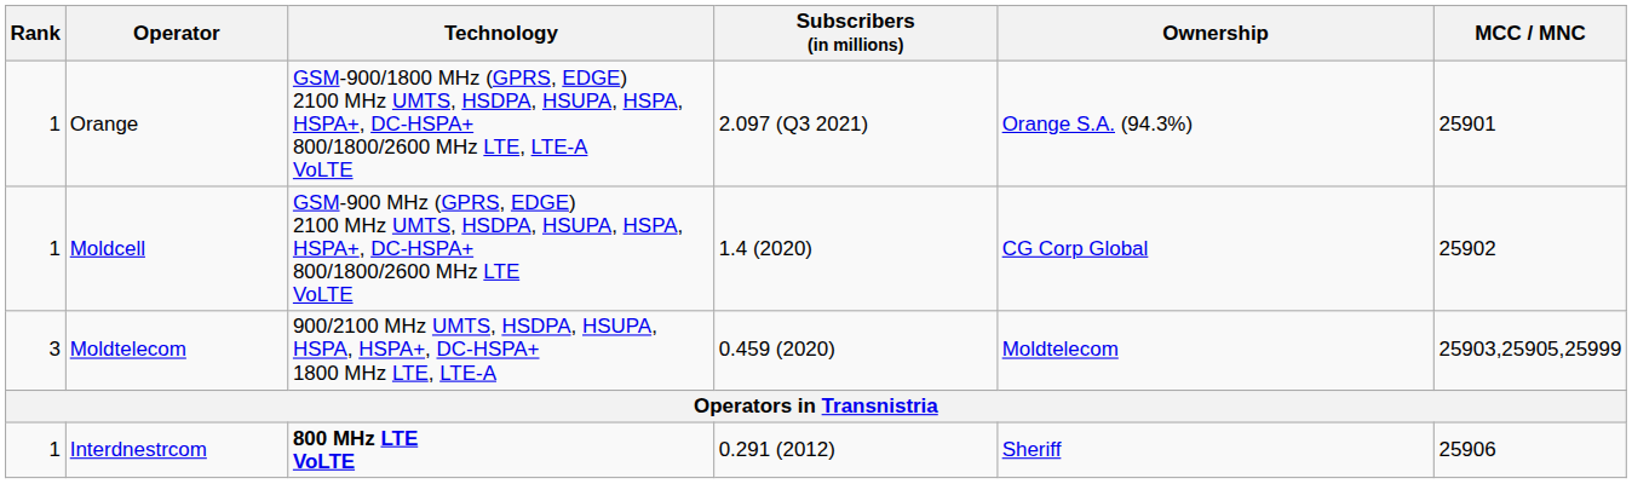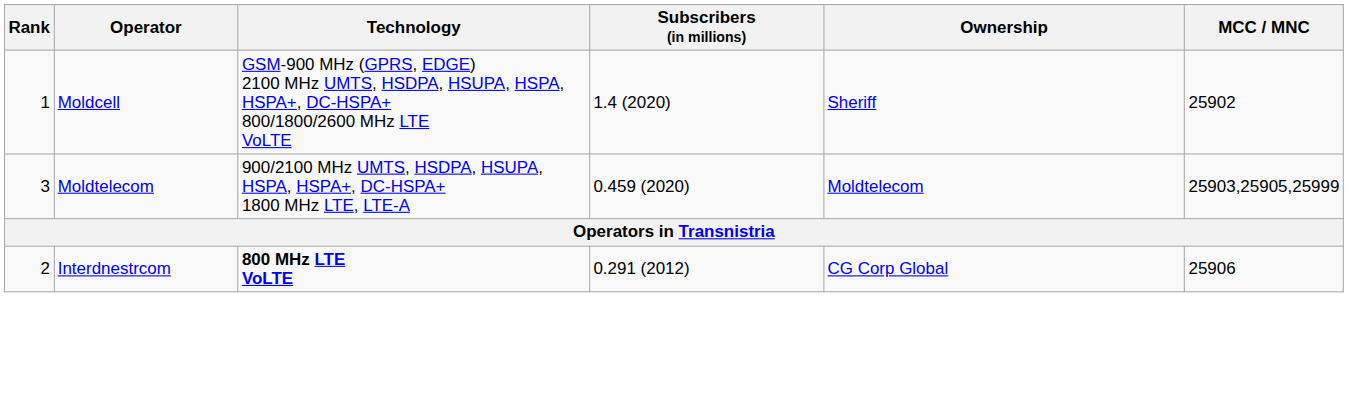 <table class="wikitable" style="width:100%;">
 <tr>
 <th style="width:3%;">Rank</th>
 <th style="width:15%;">Operator</th>
 <th style="width:30%;">Technology</th>
 <th style="width:20%;">Subscribers<br><small>(in millions)</small></th>
 <th style="width:32%;">Ownership</th>
 <th>MCC / MNC</th>
 </tr>
 <tr>
 <td align=right>1</td>
-<td>Orange</td>
-<td><a href='#'>GSM</a>-900/1800 MHz (<a href='#'>GPRS</a>, <a href='#'>EDGE</a>) <br>2100 MHz <a href='#'>UMTS</a>, <a href='#'>HSDPA</a>, <a href='#'>HSUPA</a>, <a href='#'>HSPA</a>, <a href='#'>HSPA+</a>, <a href='#'>DC-HSPA+</a> <br>800/1800/2600 MHz <a href='#'>LTE</a>, <a href='#'>LTE-A</a><br><a href='#'>VoLTE</a></td>
-<td>2.097 (Q3 2021)</td>
-<td><a href='#'>Orange S.A.</a> (94.3%)</td>
-<td>25901</td>
-</tr>
-<tr>
-<td align=right>1</td>
 <td><a href='#'>Moldcell</a></td>
 <td><a href='#'>GSM</a>-900 MHz (<a href='#'>GPRS</a>, <a href='#'>EDGE</a>) <br>2100 MHz <a href='#'>UMTS</a>, <a href='#'>HSDPA</a>, <a href='#'>HSUPA</a>, <a href='#'>HSPA</a>, <a href='#'>HSPA+</a>, <a href='#'>DC-HSPA+</a> <br>800/1800/2600 MHz <a href='#'>LTE</a> <br><a href='#'>VoLTE</a></td>
 <td>1.4 (2020)</td>
-<td><a href='#'>CG Corp Global</a></td>
+<td><a href='#'>Sheriff</a></td>
 <td>25902</td>
 </tr>
 <tr>
 <td align=right>3</td>
 <td><a href='#'>Moldtelecom</a></td>
 <td>900/2100 MHz <a href='#'>UMTS</a>, <a href='#'>HSDPA</a>, <a href='#'>HSUPA</a>, <a href='#'>HSPA</a>, <a href='#'>HSPA+</a>, <a href='#'>DC-HSPA+</a> <br>1800 MHz <a href='#'>LTE</a>, <a href='#'>LTE-A</a></td>
 <td>0.459 (2020)</td>
 <td><a href='#'>Moldtelecom</a></td>
 <td>25903,25905,25999</td>
 </tr>
 <tr>
 <th colspan="6" style="text-align:center;">Operators in <a href='#'>Transnistria</a></th>
 </tr>
 <tr>
-<td align=right>1</td>
+<td align=right>2</td>
 <td><a href='#'>Interdnestrcom</a></td>
 <td><strong>800 MHz <a href='#'>LTE</a> <br> <a href='#'>VoLTE</a></strong></td>
 <td>0.291 (2012)</td>
-<td><a href='#'>Sheriff</a></td>
+<td><a href='#'>CG Corp Global</a></td>
 <td>25906</td>
 </tr>
 </table>
